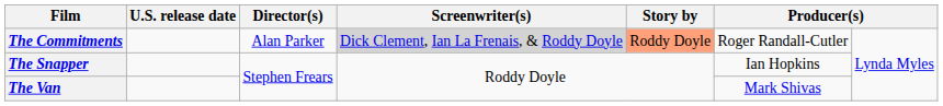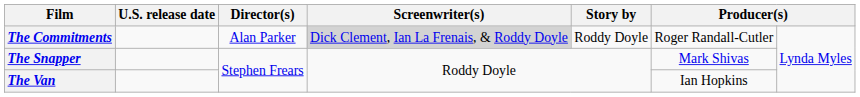 <table class="wikitable plainrowheaders" style="text-align:center;">
 <tr>
 <th scope="col">Film</th>
 <th scope="col">U.S. release date</th>
 <th scope="col">Director(s)</th>
 <th scope="col">Screenwriter(s)</th>
 <th scope="col">Story by</th>
 <th scope="col" colspan="2">Producer(s)</th>
 </tr>
 <tr>
 <th scope="row" style="text-align:left"><a href='#'><em>The Commitments</em></a></th>
 <td style="text-align:left"></td>
 <td><a href='#'>Alan Parker</a></td>
 <td style="background: lightgrey;"><a href='#'>Dick Clement</a>, <a href='#'>Ian La Frenais</a>, & <a href='#'>Roddy Doyle</a></td>
-<td style="background: lightsalmon;">Roddy Doyle</td>
+<td>Roddy Doyle</td>
 <td>Roger Randall-Cutler</td>
 <td rowspan="3"><a href='#'>Lynda Myles</a></td>
 </tr>
 <tr>
 <th scope="row" style="text-align:left"><a href='#'><em>The Snapper</em></a></th>
 <td style="text-align:left"></td>
 <td rowspan="2"><a href='#'>Stephen Frears</a></td>
 <td rowspan="2" colspan="2">Roddy Doyle</td>
-<td>Ian Hopkins</td>
+<td><a href='#'>Mark Shivas</a></td>
 </tr>
 <tr>
 <th scope="row" style="text-align:left"><a href='#'><em>The Van</em></a></th>
 <td style="text-align:left"></td>
-<td><a href='#'>Mark Shivas</a></td>
+<td>Ian Hopkins</td>
 </tr>
 </table>
